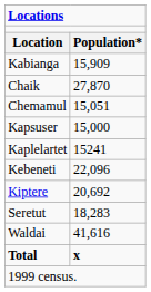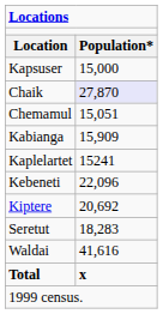 <table class="wikitable">
 <tr>
 <td colspan="2"><strong><a href='#'>Locations</a></strong></td>
 </tr>
 <tr>
 <td colspan="2"></td>
 </tr>
 <tr>
 <th>Location</th>
 <th>Population*</th>
 </tr>
 <tr>
-<td>Kabianga</td>
-<td>15,909</td>
+<td>Kapsuser</td>
+<td>15,000</td>
 </tr>
 <tr>
 <td>Chaik</td>
-<td>27,870</td>
+<td style="background: lavender;">27,870</td>
 </tr>
 <tr>
 <td>Chemamul</td>
 <td>15,051</td>
 </tr>
 <tr>
-<td>Kapsuser</td>
-<td>15,000</td>
+<td>Kabianga</td>
+<td>15,909</td>
 </tr>
 <tr>
 <td>Kaplelartet</td>
 <td>15241</td>
 </tr>
 <tr>
 <td>Kebeneti</td>
 <td>22,096</td>
 </tr>
 <tr>
 <td><a href='#'>Kiptere</a></td>
 <td>20,692</td>
 </tr>
 <tr>
 <td>Seretut</td>
 <td>18,283</td>
 </tr>
 <tr>
 <td>Waldai</td>
 <td>41,616</td>
 </tr>
 <tr>
 <td><strong>Total</strong></td>
 <td><strong>x</strong></td>
 </tr>
 <tr>
 <td colspan="2">1999 census.</td>
 </tr>
 </table>
